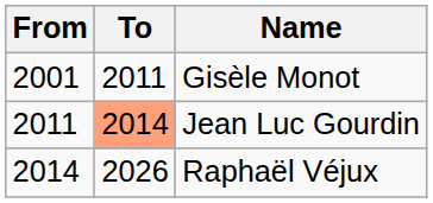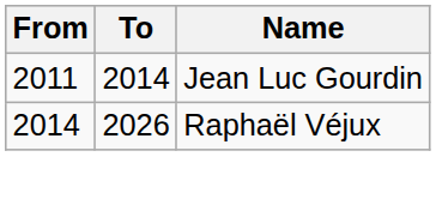 <table class="wikitable">
 <tr>
 <th>From</th>
 <th>To</th>
 <th>Name</th>
 </tr>
 <tr>
-<td>2001</td>
 <td>2011</td>
-<td>Gisèle Monot</td>
-</tr>
-<tr>
-<td>2011</td>
-<td style="background: lightsalmon;">2014</td>
+<td>2014</td>
 <td>Jean Luc Gourdin</td>
 </tr>
 <tr>
 <td>2014</td>
 <td>2026</td>
 <td>Raphaël Véjux</td>
 </tr>
 </table>
